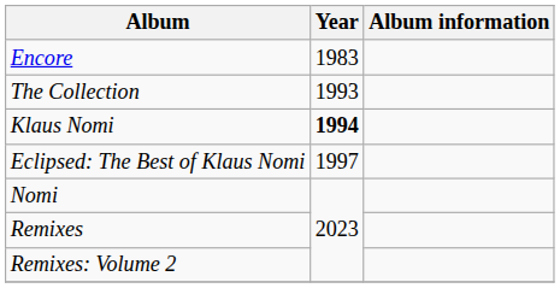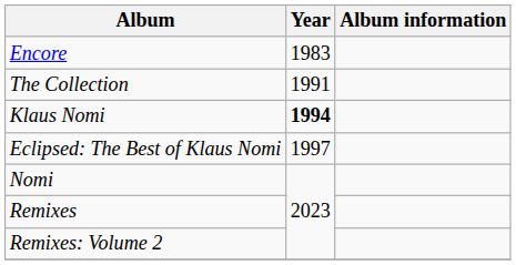 <table class="wikitable" style="text-align:center;">
 <tr>
 <th>Album</th>
 <th>Year</th>
 <th>Album information</th>
 </tr>
 <tr>
 <td style="text-align:left;"><em><a href='#'>Encore</a></em></td>
 <td>1983</td>
 <td><br></td>
 </tr>
 <tr>
 <td style="text-align:left;"><em>The Collection</em></td>
-<td>1993</td>
+<td>1991</td>
 <td><br></td>
 </tr>
 <tr>
 <td style="text-align:left;"><em>Klaus Nomi</em></td>
 <td><strong>1994</strong></td>
 <td><br></td>
 </tr>
 <tr>
 <td style="text-align:left;"><em>Eclipsed: The Best of Klaus Nomi</em></td>
 <td>1997</td>
 <td><br></td>
 </tr>
 <tr>
 <td style="text-align:left;"><em>Nomi</em></td>
 <td rowspan="3">2023</td>
 <td><br></td>
 </tr>
 <tr>
 <td style="text-align:left;"><em>Remixes</em></td>
 <td><br></td>
 </tr>
 <tr>
 <td style="text-align:left;"><em>Remixes: Volume 2</em></td>
 <td><br></td>
 </tr>
 <tr>
 </tr>
 </table>
